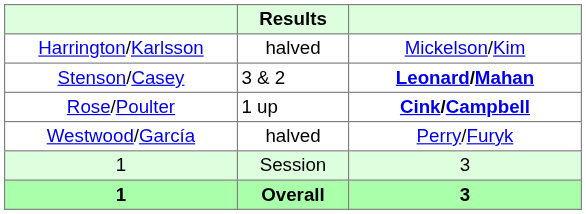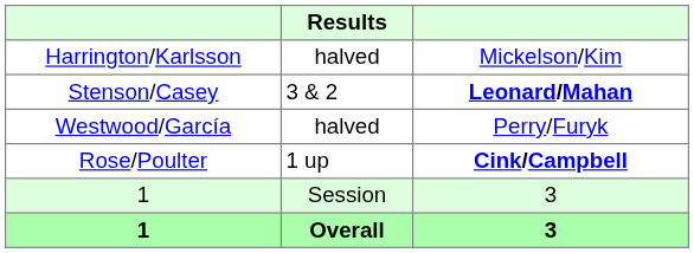 <table border="1" cellpadding="3" style="border-collapse:collapse; text-align:center;">
 <tr style="background:#dfd;">
 <th style="width:12em;"></th>
 <th style="width:5.5em;">Results</th>
 <th style="width:12em;"></th>
 </tr>
 <tr>
 <td><a href='#'>Harrington</a>/<a href='#'>Karlsson</a></td>
 <td>halved</td>
 <td><a href='#'>Mickelson</a>/<a href='#'>Kim</a></td>
 </tr>
 <tr>
 <td><a href='#'>Stenson</a>/<a href='#'>Casey</a></td>
 <td align=left> 3 & 2</td>
 <td><strong><a href='#'>Leonard</a>/<a href='#'>Mahan</a></strong></td>
 </tr>
 <tr>
+<td><a href='#'>Westwood</a>/<a href='#'>García</a></td>
+<td>halved</td>
+<td><a href='#'>Perry</a>/<a href='#'>Furyk</a></td>
+</tr>
+<tr>
 <td><a href='#'>Rose</a>/<a href='#'>Poulter</a></td>
 <td align=left> 1 up</td>
 <td><strong><a href='#'>Cink</a>/<a href='#'>Campbell</a></strong></td>
-</tr>
-<tr>
-<td><a href='#'>Westwood</a>/<a href='#'>García</a></td>
-<td>halved</td>
-<td><a href='#'>Perry</a>/<a href='#'>Furyk</a></td>
 </tr>
 <tr style="background:#dfd;">
 <td>1</td>
 <td>Session</td>
 <td>3</td>
 </tr>
 <tr style="background:#afa;">
 <th>1</th>
 <th>Overall</th>
 <th>3</th>
 </tr>
 </table>
